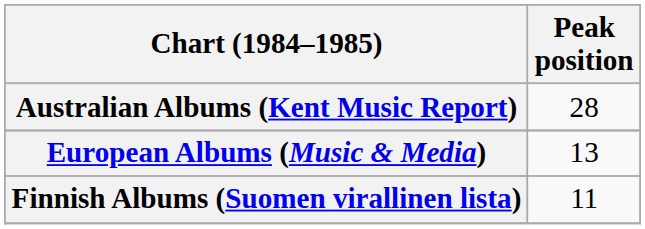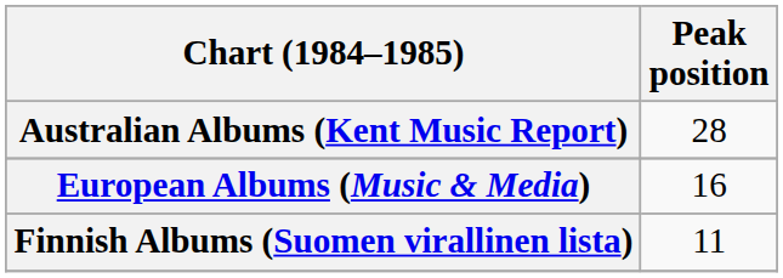 <table class="wikitable sortable plainrowheaders" style="text-align:center">
 <tr>
 <th scope="col">Chart (1984–1985)</th>
 <th scope="col">Peak<br>position</th>
 </tr>
 <tr>
 <th scope="row">Australian Albums (<a href='#'>Kent Music Report</a>)</th>
 <td>28</td>
 </tr>
 <tr>
 </tr>
 <tr>
 </tr>
 <tr>
 <th scope="row"><a href='#'>European Albums</a> (<em><a href='#'>Music & Media</a></em>)</th>
-<td>13</td>
+<td>16</td>
 </tr>
 <tr>
 <th scope="row">Finnish Albums (<a href='#'>Suomen virallinen lista</a>)</th>
 <td>11</td>
 </tr>
 <tr>
 </tr>
 <tr>
 </tr>
 <tr>
 </tr>
 <tr>
 </tr>
 <tr>
 </tr>
 <tr>
 </tr>
 <tr>
 </tr>
 </table>
